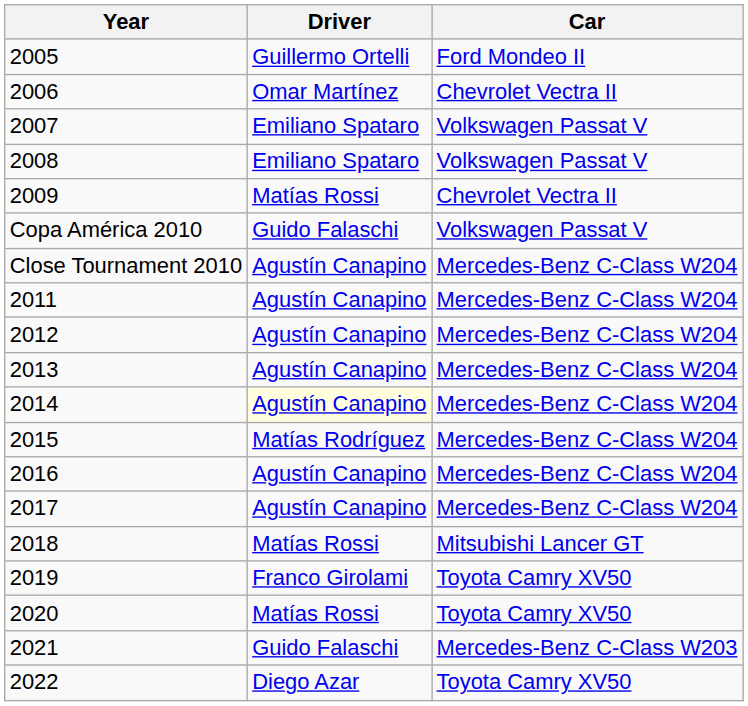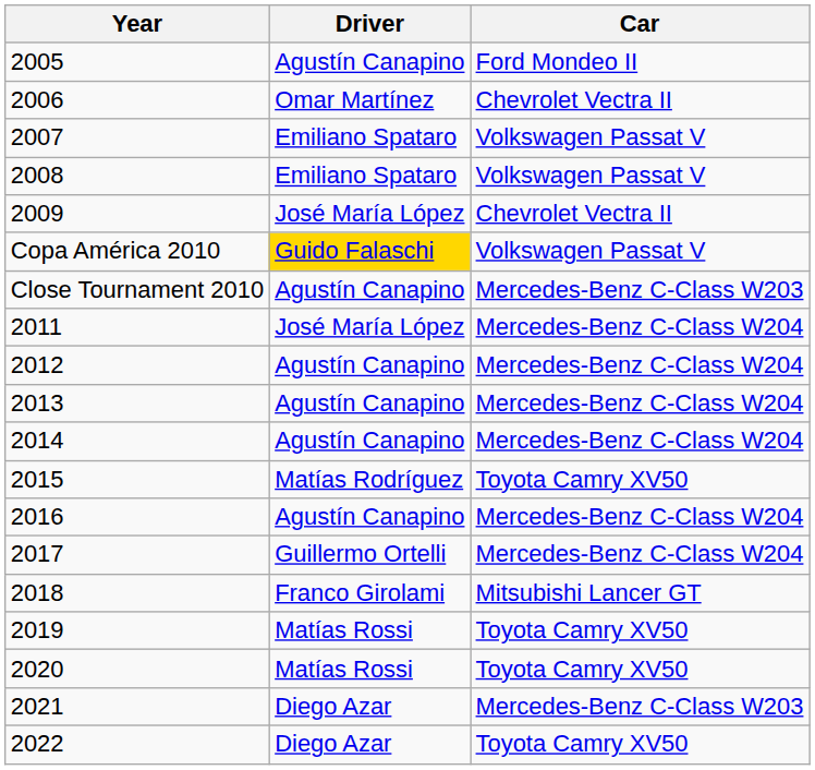 <table class="wikitable">
 <tr>
 <th>Year</th>
 <th>Driver</th>
 <th>Car</th>
 </tr>
 <tr>
 <td>2005</td>
-<td> <a href='#'>Guillermo Ortelli</a></td>
+<td> <a href='#'>Agustín Canapino</a></td>
 <td><a href='#'>Ford Mondeo II</a></td>
 </tr>
 <tr>
 <td>2006</td>
 <td> <a href='#'>Omar Martínez</a></td>
 <td><a href='#'>Chevrolet Vectra II</a></td>
 </tr>
 <tr>
 <td>2007</td>
 <td> <a href='#'>Emiliano Spataro</a></td>
 <td><a href='#'>Volkswagen Passat V</a></td>
 </tr>
 <tr>
 <td>2008</td>
 <td> <a href='#'>Emiliano Spataro</a></td>
 <td><a href='#'>Volkswagen Passat V</a></td>
 </tr>
 <tr>
 <td>2009</td>
-<td> <a href='#'>Matías Rossi</a></td>
+<td> <a href='#'>José María López</a></td>
 <td><a href='#'>Chevrolet Vectra II</a></td>
 </tr>
 <tr>
 <td>Copa América 2010</td>
-<td> <a href='#'>Guido Falaschi</a></td>
+<td style="background: gold;"> <a href='#'>Guido Falaschi</a></td>
 <td><a href='#'>Volkswagen Passat V</a></td>
 </tr>
 <tr>
 <td>Close Tournament 2010</td>
 <td> <a href='#'>Agustín Canapino</a></td>
-<td><a href='#'>Mercedes-Benz C-Class W204</a></td>
+<td><a href='#'>Mercedes-Benz C-Class W203</a></td>
 </tr>
 <tr>
 <td>2011</td>
-<td> <a href='#'>Agustín Canapino</a></td>
+<td> <a href='#'>José María López</a></td>
 <td><a href='#'>Mercedes-Benz C-Class W204</a></td>
 </tr>
 <tr>
 <td>2012</td>
 <td> <a href='#'>Agustín Canapino</a></td>
 <td><a href='#'>Mercedes-Benz C-Class W204</a></td>
 </tr>
 <tr>
 <td>2013</td>
 <td> <a href='#'>Agustín Canapino</a></td>
 <td><a href='#'>Mercedes-Benz C-Class W204</a></td>
 </tr>
 <tr>
 <td>2014</td>
-<td style="background: lightyellow;"> <a href='#'>Agustín Canapino</a></td>
+<td> <a href='#'>Agustín Canapino</a></td>
 <td><a href='#'>Mercedes-Benz C-Class W204</a></td>
 </tr>
 <tr>
 <td>2015</td>
 <td> <a href='#'>Matías Rodríguez</a></td>
-<td><a href='#'>Mercedes-Benz C-Class W204</a></td>
+<td><a href='#'>Toyota Camry XV50</a></td>
 </tr>
 <tr>
 <td>2016</td>
 <td> <a href='#'>Agustín Canapino</a></td>
 <td><a href='#'>Mercedes-Benz C-Class W204</a></td>
 </tr>
 <tr>
 <td>2017</td>
-<td> <a href='#'>Agustín Canapino</a></td>
+<td> <a href='#'>Guillermo Ortelli</a></td>
 <td><a href='#'>Mercedes-Benz C-Class W204</a></td>
 </tr>
 <tr>
 <td>2018</td>
-<td> <a href='#'>Matías Rossi</a></td>
+<td> <a href='#'>Franco Girolami</a></td>
 <td><a href='#'>Mitsubishi Lancer GT</a></td>
 </tr>
 <tr>
 <td>2019</td>
-<td> <a href='#'>Franco Girolami</a></td>
+<td> <a href='#'>Matías Rossi</a></td>
 <td><a href='#'>Toyota Camry XV50</a></td>
 </tr>
 <tr>
 <td>2020</td>
 <td> <a href='#'>Matías Rossi</a></td>
 <td><a href='#'>Toyota Camry XV50</a></td>
 </tr>
 <tr>
 <td>2021</td>
-<td> <a href='#'>Guido Falaschi</a></td>
+<td> <a href='#'>Diego Azar</a></td>
 <td><a href='#'>Mercedes-Benz C-Class W203</a></td>
 </tr>
 <tr>
 <td>2022</td>
 <td> <a href='#'>Diego Azar</a></td>
 <td><a href='#'>Toyota Camry XV50</a></td>
 </tr>
 </table>
